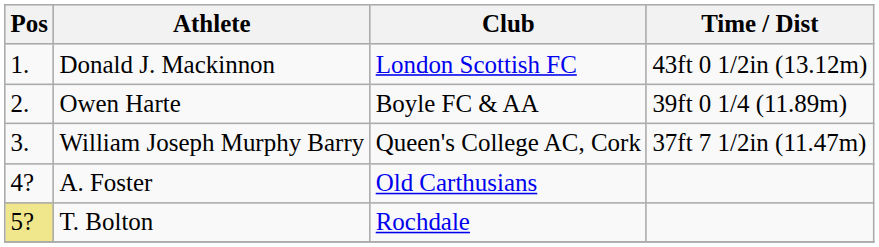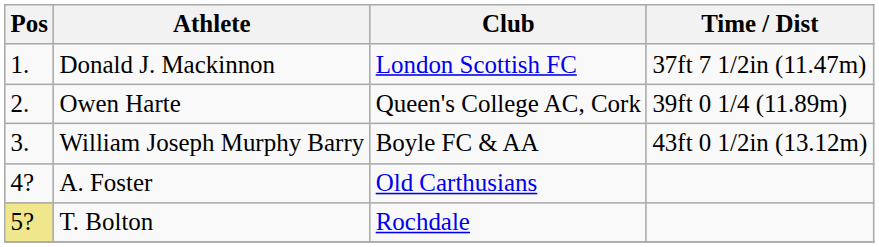 <table class="wikitable">
 <tr>
 <th>Pos</th>
 <th>Athlete</th>
 <th>Club</th>
 <th>Time / Dist</th>
 </tr>
 <tr>
 <td>1.</td>
 <td>Donald J. Mackinnon</td>
 <td><a href='#'>London Scottish FC</a></td>
-<td>43ft 0 1/2in (13.12m)</td>
+<td>37ft 7 1/2in (11.47m)</td>
 </tr>
 <tr>
 <td>2.</td>
 <td>Owen Harte</td>
-<td>Boyle FC & AA</td>
+<td>Queen's College AC, Cork</td>
 <td>39ft 0 1/4 (11.89m)</td>
 </tr>
 <tr>
 <td>3.</td>
 <td>William Joseph Murphy Barry</td>
-<td>Queen's College AC, Cork</td>
-<td>37ft 7 1/2in (11.47m)</td>
+<td>Boyle FC & AA</td>
+<td>43ft 0 1/2in (13.12m)</td>
 </tr>
 <tr>
 <td>4?</td>
 <td>A. Foster</td>
 <td><a href='#'>Old Carthusians</a></td>
 <td></td>
 </tr>
 <tr>
 <td style="background: khaki;">5?</td>
 <td>T. Bolton</td>
 <td><a href='#'>Rochdale</a></td>
 <td></td>
 </tr>
 <tr>
 </tr>
 </table>
